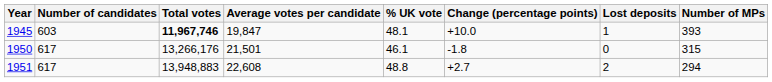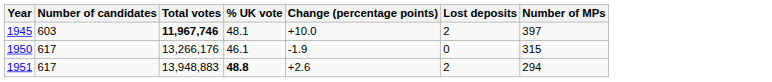 <table class="wikitable sortable">
 <tr>
 <th>Year</th>
 <th>Number of candidates</th>
 <th>Total votes</th>
-<th>Average votes per candidate</th>
 <th>% UK vote</th>
 <th>Change (percentage points)</th>
 <th>Lost deposits</th>
 <th>Number of MPs</th>
 </tr>
 <tr>
 <td><a href='#'>1945</a></td>
 <td>603</td>
 <td><strong>11,967,746</strong></td>
-<td>19,847</td>
 <td>48.1</td>
 <td>+10.0</td>
-<td>1</td>
-<td>393</td>
+<td>2</td>
+<td>397</td>
 </tr>
 <tr>
 <td><a href='#'>1950</a></td>
 <td>617</td>
 <td>13,266,176</td>
-<td>21,501</td>
 <td>46.1</td>
-<td>-1.8</td>
+<td>-1.9</td>
 <td>0</td>
 <td>315</td>
 </tr>
 <tr>
 <td><a href='#'>1951</a></td>
 <td>617</td>
 <td>13,948,883</td>
-<td>22,608</td>
-<td>48.8</td>
-<td>+2.7</td>
+<td><strong>48.8</strong></td>
+<td>+2.6</td>
 <td>2</td>
 <td>294</td>
 </tr>
 </table>
